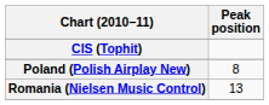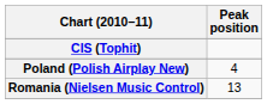 <table class="wikitable sortable plainrowheaders">
 <tr>
 <th align="left">Chart (2010–11)</th>
 <th align="center">Peak<br>position</th>
 </tr>
 <tr>
 </tr>
 <tr>
 </tr>
 <tr>
 <th scope="row"><a href='#'>CIS</a> (<a href='#'>Tophit</a>)</th>
 <td></td>
 </tr>
 <tr>
 </tr>
 <tr>
 </tr>
 <tr>
 </tr>
 <tr>
 </tr>
 <tr>
 </tr>
 <tr>
 </tr>
 <tr>
 <th scope="row">Poland (<a href='#'>Polish Airplay New</a>)</th>
-<td align="center">8</td>
+<td align="center">4</td>
 </tr>
 <tr>
 <th scope="row">Romania (<a href='#'>Nielsen Music Control</a>)</th>
 <td align="center">13</td>
 </tr>
 <tr>
 </tr>
 <tr>
 </tr>
 </table>
